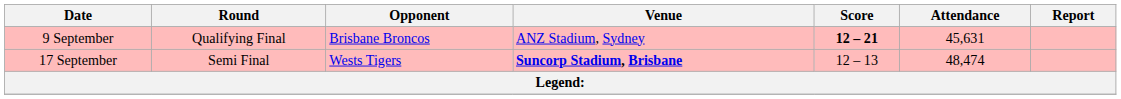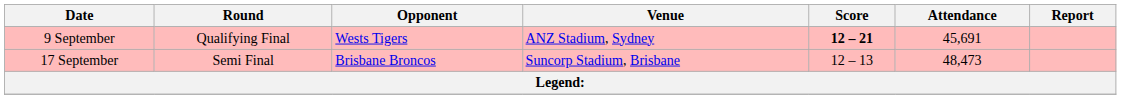 <table class="wikitable" style="font-size:100%;" width="100%">
 <tr>
 <th>Date</th>
 <th>Round</th>
 <th>Opponent</th>
 <th>Venue</th>
 <th>Score</th>
 <th>Attendance</th>
 <th>Report</th>
 </tr>
 <tr bgcolor=#FFBBBB>
 <td style="text-align:center;">9 September</td>
 <td style="text-align:center;">Qualifying Final</td>
-<td> <a href='#'>Brisbane Broncos</a></td>
+<td> <a href='#'>Wests Tigers</a></td>
 <td><a href='#'>ANZ Stadium</a>, <a href='#'>Sydney</a></td>
 <td style="text-align:center;"><strong>12 – 21</strong></td>
-<td style="text-align:center;">45,631</td>
+<td style="text-align:center;">45,691</td>
 <td style="text-align:center;"></td>
 </tr>
 <tr bgcolor=#FFBBBB>
 <td style="text-align:center;">17 September</td>
 <td style="text-align:center;">Semi Final</td>
-<td> <a href='#'>Wests Tigers</a></td>
-<td><strong><a href='#'>Suncorp Stadium</a>, <a href='#'>Brisbane</a></strong></td>
+<td> <a href='#'>Brisbane Broncos</a></td>
+<td><a href='#'>Suncorp Stadium</a>, <a href='#'>Brisbane</a></td>
 <td style="text-align:center;">12 – 13</td>
-<td style="text-align:center;">48,474</td>
+<td style="text-align:center;">48,473</td>
 <td style="text-align:center;"></td>
 </tr>
 <tr>
 <th colspan="11"><strong>Legend</strong>:    </th>
 </tr>
 <tr>
 </tr>
 </table>
